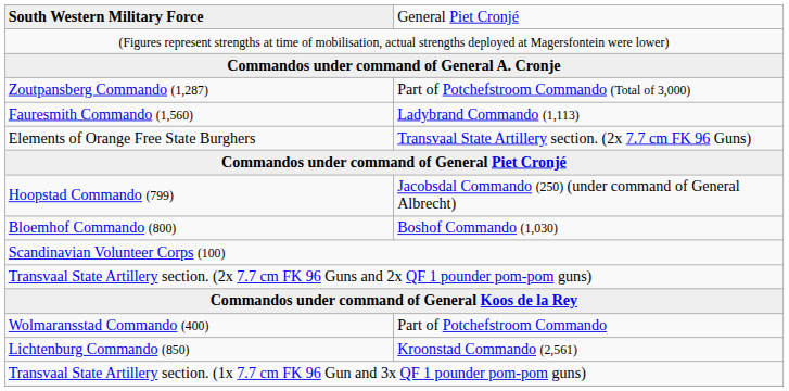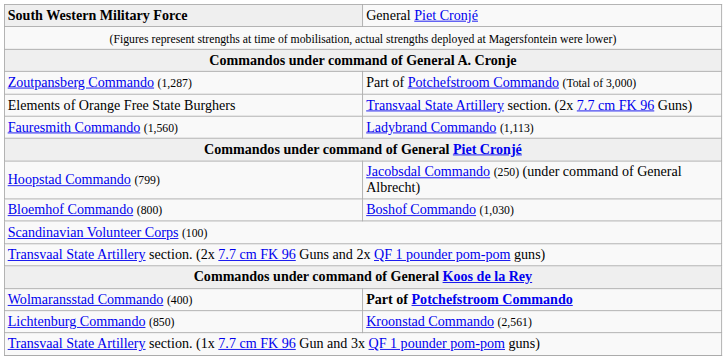 <table class="wikitable">
 <tr>
 <td style="background:#efefef;"><strong>South Western Military Force</strong></td>
 <td>General <a href='#'>Piet Cronjé</a></td>
 </tr>
 <tr>
 <td colspan="2" align="center"><small>(Figures represent strengths at time of mobilisation, actual strengths deployed at Magersfontein were lower)</small></td>
 </tr>
 <tr>
 <td style="background:#efefef;" colspan="2" align="center"><strong>Commandos under command of General A. Cronje</strong></td>
 </tr>
 <tr>
 <td> <a href='#'>Zoutpansberg Commando</a> <small>(1,287)</small></td>
 <td> Part of <a href='#'>Potchefstroom Commando</a> <small>(Total of 3,000)</small></td>
 </tr>
 <tr>
+<td> Elements of Orange Free State Burghers</td>
+<td> <a href='#'>Transvaal State Artillery</a> section. (2x <a href='#'>7.7 cm FK 96</a> Guns)</td>
+</tr>
+<tr>
 <td width = "400pt"> <a href='#'>Fauresmith Commando</a> <small>(1,560)</small></td>
 <td width="400pt"> <a href='#'>Ladybrand Commando</a> <small>(1,113)</small></td>
-</tr>
-<tr>
-<td> Elements of Orange Free State Burghers</td>
-<td> <a href='#'>Transvaal State Artillery</a> section. (2x <a href='#'>7.7 cm FK 96</a> Guns)</td>
 </tr>
 <tr>
 <td style="background:#efefef;" colspan="2" align="center"><strong>Commandos under command of General <a href='#'>Piet Cronjé</a></strong></td>
 </tr>
 <tr>
 <td> <a href='#'>Hoopstad Commando</a> <small>(799)</small></td>
 <td> <a href='#'>Jacobsdal Commando</a> <small>(250)</small> (under command of General Albrecht)</td>
 </tr>
 <tr>
 <td> <a href='#'>Bloemhof Commando</a> <small>(800)</small></td>
 <td> <a href='#'>Boshof Commando</a> <small>(1,030)</small></td>
 </tr>
 <tr>
 <td colspan="2">  <a href='#'>Scandinavian Volunteer Corps</a> <small>(100)</small></td>
 </tr>
 <tr>
 <td colspan="2"> <a href='#'>Transvaal State Artillery</a> section. (2x <a href='#'>7.7 cm FK 96</a> Guns and 2x <a href='#'>QF 1 pounder pom-pom</a> guns)</td>
 </tr>
 <tr>
 <td style="background:#efefef;" colspan="2" align="center"><strong>Commandos under command of General <a href='#'>Koos de la Rey</a></strong></td>
 </tr>
 <tr>
 <td> <a href='#'>Wolmaransstad Commando</a> <small>(400)</small></td>
-<td>  Part of <a href='#'>Potchefstroom Commando</a></td>
+<td><strong>  Part of <a href='#'>Potchefstroom Commando</a></strong></td>
 </tr>
 <tr>
 <td> <a href='#'>Lichtenburg Commando</a> <small>(850)</small></td>
 <td> <a href='#'>Kroonstad Commando</a> <small>(2,561)</small></td>
 </tr>
 <tr>
 <td colspan="2"> <a href='#'>Transvaal State Artillery</a> section. (1x <a href='#'>7.7 cm FK 96</a> Gun and 3x <a href='#'>QF 1 pounder pom-pom</a> guns)</td>
 </tr>
 <tr>
 </tr>
 </table>
